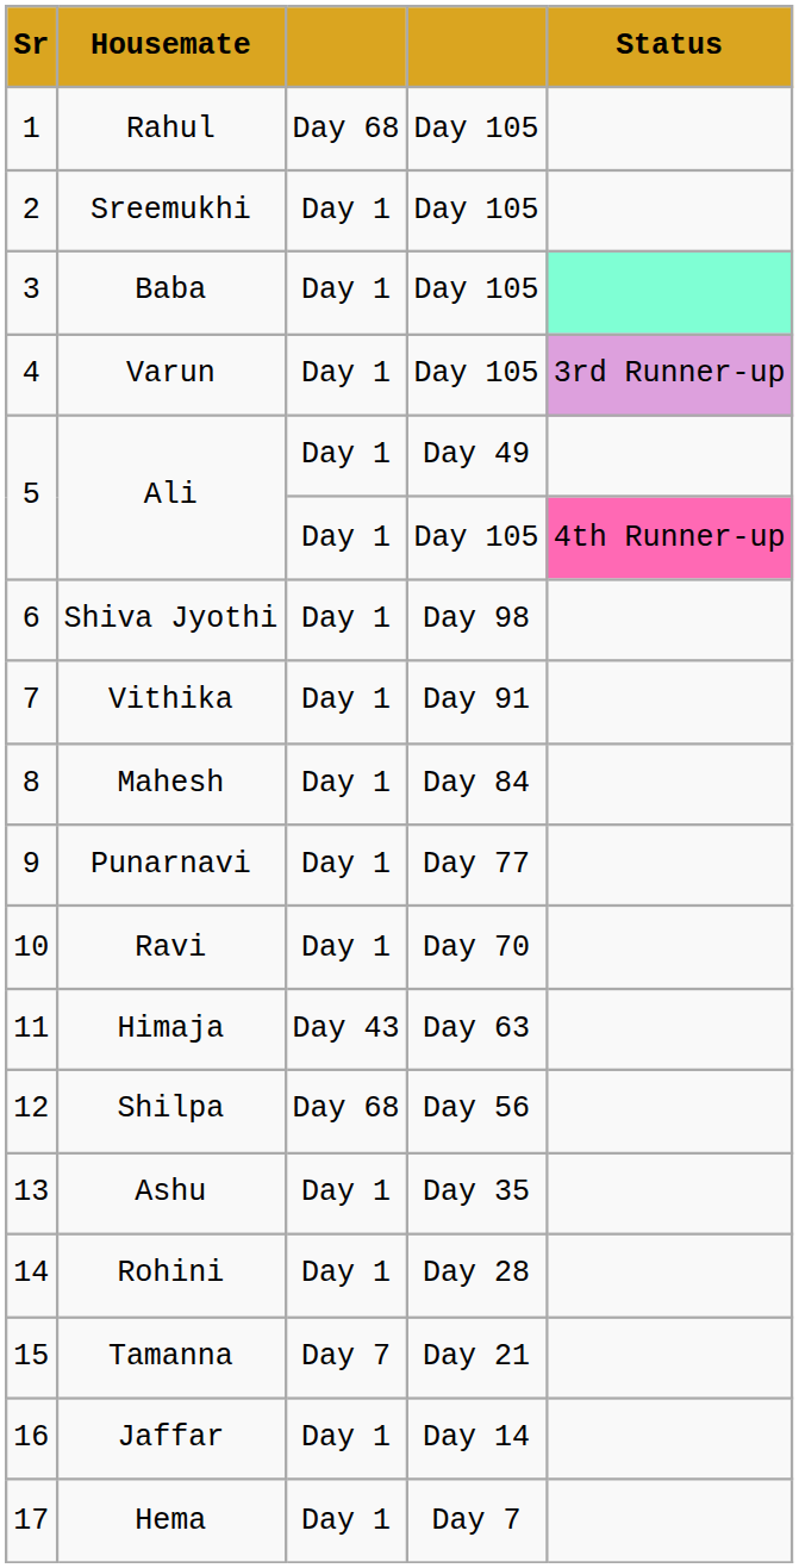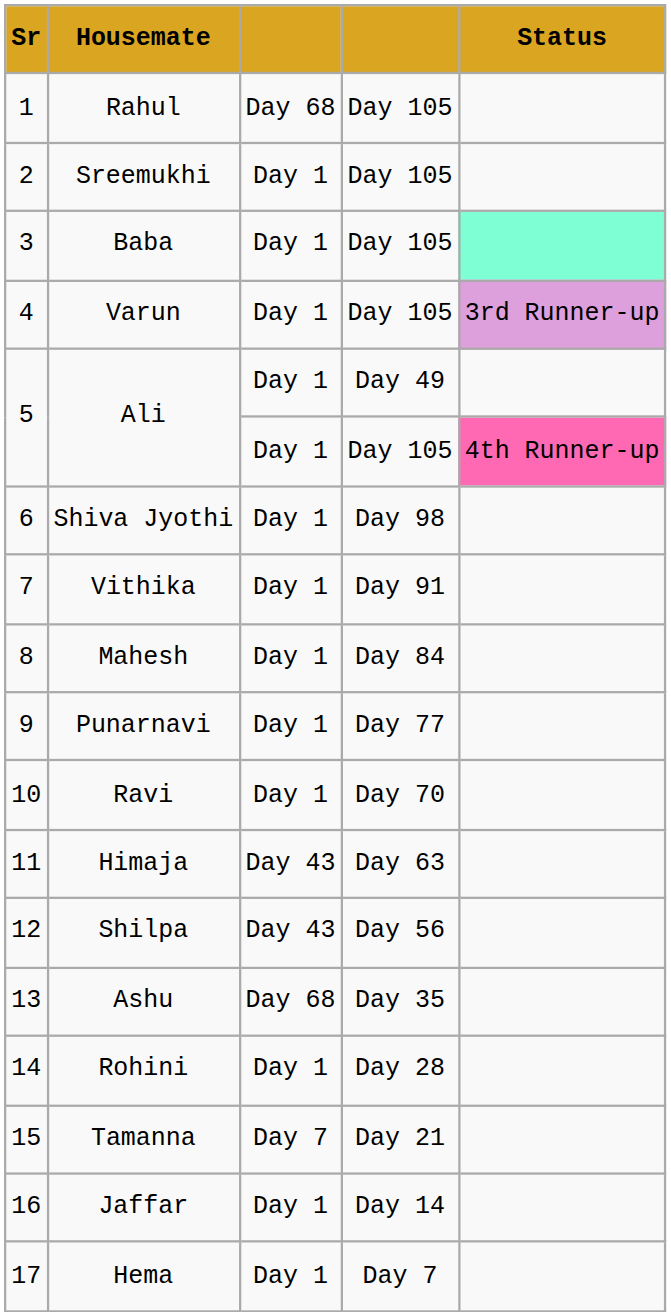 <table class="wikitable sortable" style=" text-align:center; font-size:85%;  line-height:25px; width:auto;">
 <tr>
 <th scope="col" style="background:#DAA520; color:#000;">Sr</th>
 <th scope="col" style="background:#DAA520; color:#000;">Housemate</th>
 <th scope="col" style="background:#DAA520; color:#000;"></th>
 <th scope="col" style="background:#DAA520; color:#000;"></th>
 <th scope="col" style="background:#DAA520; color:#000;">Status</th>
 </tr>
 <tr>
 <td>1</td>
 <td>Rahul</td>
 <td>Day 68</td>
 <td>Day 105</td>
 <td></td>
 </tr>
 <tr>
 <td>2</td>
 <td>Sreemukhi</td>
 <td>Day 1</td>
 <td>Day 105</td>
 <td></td>
 </tr>
 <tr>
 <td>3</td>
 <td>Baba</td>
 <td>Day 1</td>
 <td>Day 105</td>
 <td style="background:#7FFFD4;"></td>
 </tr>
 <tr>
 <td>4</td>
 <td>Varun</td>
 <td>Day 1</td>
 <td>Day 105</td>
 <td style="background:#DDA0DD;">3rd Runner-up</td>
 </tr>
 <tr>
 <td rowspan="2">5</td>
 <td rowspan="2">Ali</td>
 <td>Day 1</td>
 <td>Day 49</td>
 <td></td>
 </tr>
 <tr>
 <td>Day 1</td>
 <td>Day 105</td>
 <td style="background:#FF69B4; text-align:center;">4th Runner-up</td>
 </tr>
 <tr>
 <td>6</td>
 <td>Shiva Jyothi</td>
 <td>Day 1</td>
 <td>Day 98</td>
 <td></td>
 </tr>
 <tr>
 <td>7</td>
 <td>Vithika</td>
 <td>Day 1</td>
 <td>Day 91</td>
 <td></td>
 </tr>
 <tr>
 <td>8</td>
 <td>Mahesh</td>
 <td>Day 1</td>
 <td>Day 84</td>
 <td></td>
 </tr>
 <tr>
 <td>9</td>
 <td>Punarnavi</td>
 <td>Day 1</td>
 <td>Day 77</td>
 <td></td>
 </tr>
 <tr>
 <td>10</td>
 <td>Ravi</td>
 <td>Day 1</td>
 <td>Day 70</td>
 <td></td>
 </tr>
 <tr>
 <td>11</td>
 <td>Himaja</td>
 <td>Day 43</td>
 <td>Day 63</td>
 <td></td>
 </tr>
 <tr>
 <td>12</td>
 <td>Shilpa</td>
-<td>Day 68</td>
+<td>Day 43</td>
 <td>Day 56</td>
 <td></td>
 </tr>
 <tr>
 <td>13</td>
 <td>Ashu</td>
-<td>Day 1</td>
+<td>Day 68</td>
 <td>Day 35</td>
 <td></td>
 </tr>
 <tr>
 <td>14</td>
 <td>Rohini</td>
 <td>Day 1</td>
 <td>Day 28</td>
 <td></td>
 </tr>
 <tr>
 <td>15</td>
 <td>Tamanna</td>
 <td>Day 7</td>
 <td>Day 21</td>
 <td></td>
 </tr>
 <tr>
 <td>16</td>
 <td>Jaffar</td>
 <td>Day 1</td>
 <td>Day 14</td>
 <td></td>
 </tr>
 <tr>
 <td>17</td>
 <td>Hema</td>
 <td>Day 1</td>
 <td>Day 7</td>
 <td></td>
 </tr>
 </table>
